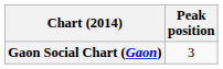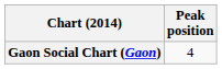 <table class="wikitable plainrowheaders" style="text-align:center;">
 <tr>
 <th>Chart (2014)</th>
 <th>Peak<br>position</th>
 </tr>
 <tr>
 <th scope="row">Gaon Social Chart (<em><a href='#'>Gaon</a></em>)</th>
-<td>3</td>
+<td>4</td>
 </tr>
 </table>
